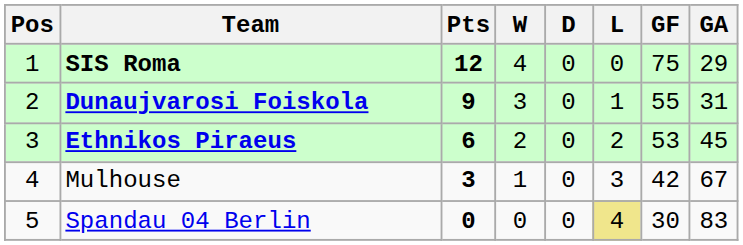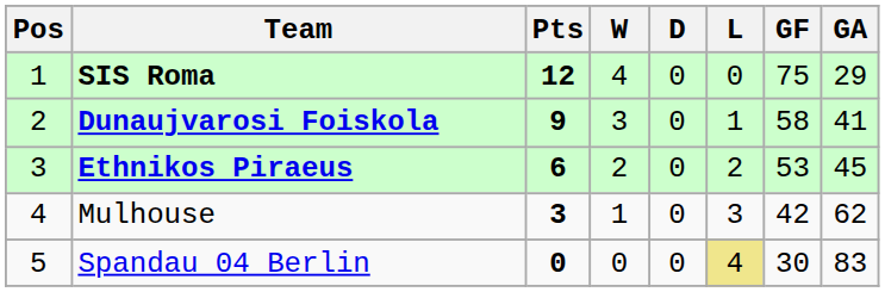 <table class="wikitable" style="text-align:center;">
 <tr>
 <th>Pos</th>
 <th width="200">Team</th>
 <th width="20">Pts</th>
 <th width="20">W</th>
 <th width="20">D</th>
 <th width="20">L</th>
 <th width="20">GF</th>
 <th width="20">GA</th>
 </tr>
 <tr bgcolor="ccffcc" align="center">
 <td>1</td>
 <td align="left"><strong> SIS Roma</strong></td>
 <td><strong>12</strong></td>
 <td>4</td>
 <td>0</td>
 <td>0</td>
 <td>75</td>
 <td>29</td>
 </tr>
 <tr bgcolor="ccffcc" align="center">
 <td>2</td>
 <td align="left"><strong> <a href='#'>Dunaujvarosi Foiskola</a></strong></td>
 <td><strong>9</strong></td>
 <td>3</td>
 <td>0</td>
 <td>1</td>
-<td>55</td>
-<td>31</td>
+<td>58</td>
+<td>41</td>
 </tr>
 <tr bgcolor="ccffcc" align="center">
 <td>3</td>
 <td align="left"><strong> <a href='#'>Ethnikos Piraeus</a></strong></td>
 <td><strong>6</strong></td>
 <td>2</td>
 <td>0</td>
 <td>2</td>
 <td>53</td>
 <td>45</td>
 </tr>
 <tr align="center">
 <td>4</td>
 <td align="left"><strong></strong> Mulhouse</td>
 <td><strong>3</strong></td>
 <td>1</td>
 <td>0</td>
 <td>3</td>
 <td>42</td>
-<td>67</td>
+<td>62</td>
 </tr>
 <tr align="center">
 <td>5</td>
 <td align="left"><strong></strong> <a href='#'>Spandau 04 Berlin</a></td>
 <td><strong>0</strong></td>
 <td>0</td>
 <td>0</td>
 <td style="background: khaki;">4</td>
 <td>30</td>
 <td>83</td>
 </tr>
 </table>
